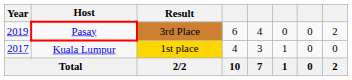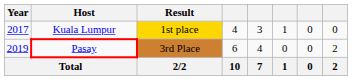 <table class="wikitable" style="text-align:center">
 <tr>
 <th width=30>Year</th>
 <th width=150>Host</th>
 <th width=120>Result</th>
 <th width=30></th>
 <th width=30></th>
 <th width=30></th>
 <th width=30></th>
 <th width=30></th>
 </tr>
 <tr>
+<td><a href='#'>2017</a></td>
+<td> <a href='#'>Kuala Lumpur</a></td>
+<td bgcolor="gold"> 1st place</td>
+<td>4</td>
+<td>3</td>
+<td>1</td>
+<td>0</td>
+<td>0</td>
+</tr>
+<tr>
 <td><a href='#'>2019</a></td>
 <td style="border: 3px solid red"> <a href='#'>Pasay</a></td>
 <td bgcolor="#CD7F32"> 3rd Place</td>
 <td>6</td>
 <td>4</td>
 <td>0</td>
 <td>0</td>
 <td>2</td>
-</tr>
-<tr>
-<td><a href='#'>2017</a></td>
-<td> <a href='#'>Kuala Lumpur</a></td>
-<td bgcolor="gold"> 1st place</td>
-<td>4</td>
-<td>3</td>
-<td>1</td>
-<td>0</td>
-<td>0</td>
 </tr>
 <tr>
 <th colspan=2>Total</th>
 <th>2/2</th>
 <th>10</th>
 <th>7</th>
 <th>1</th>
 <th>0</th>
 <th>2</th>
 </tr>
 </table>
